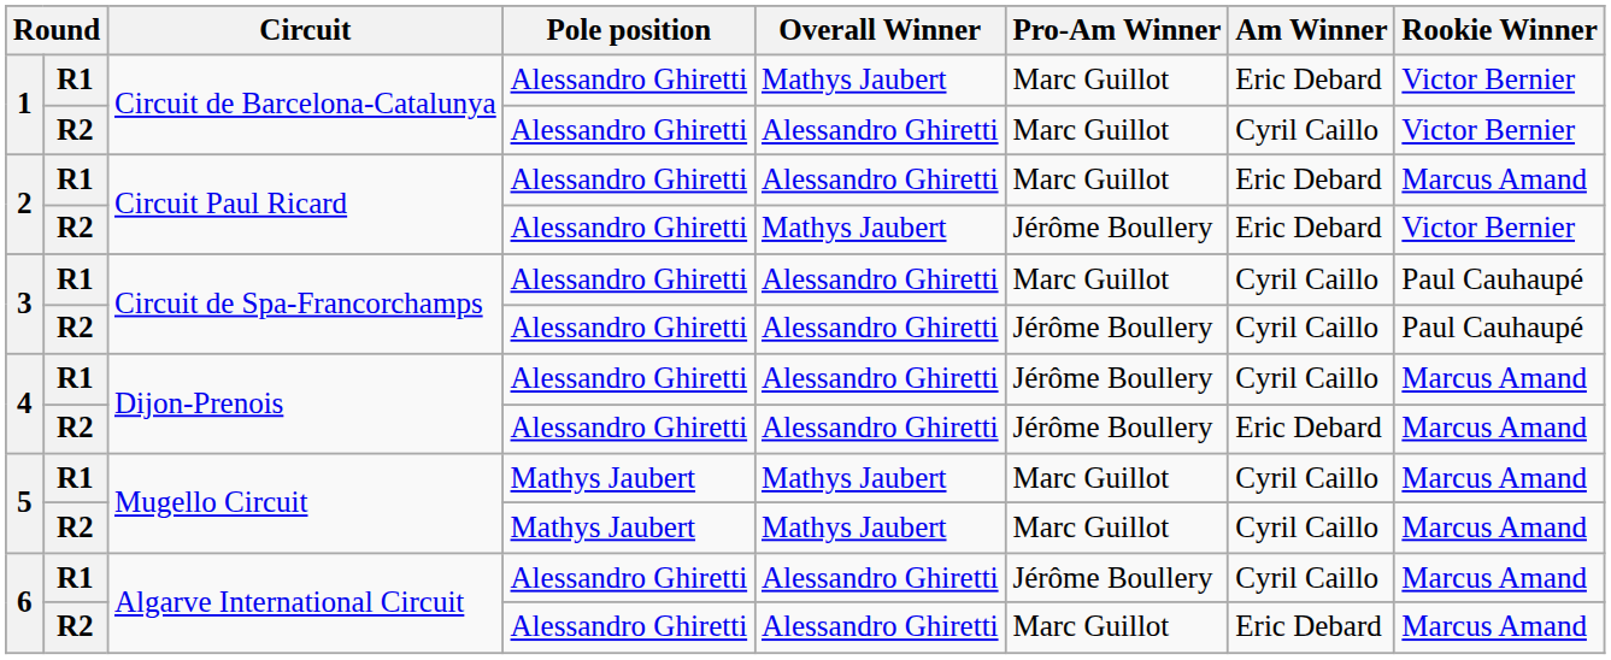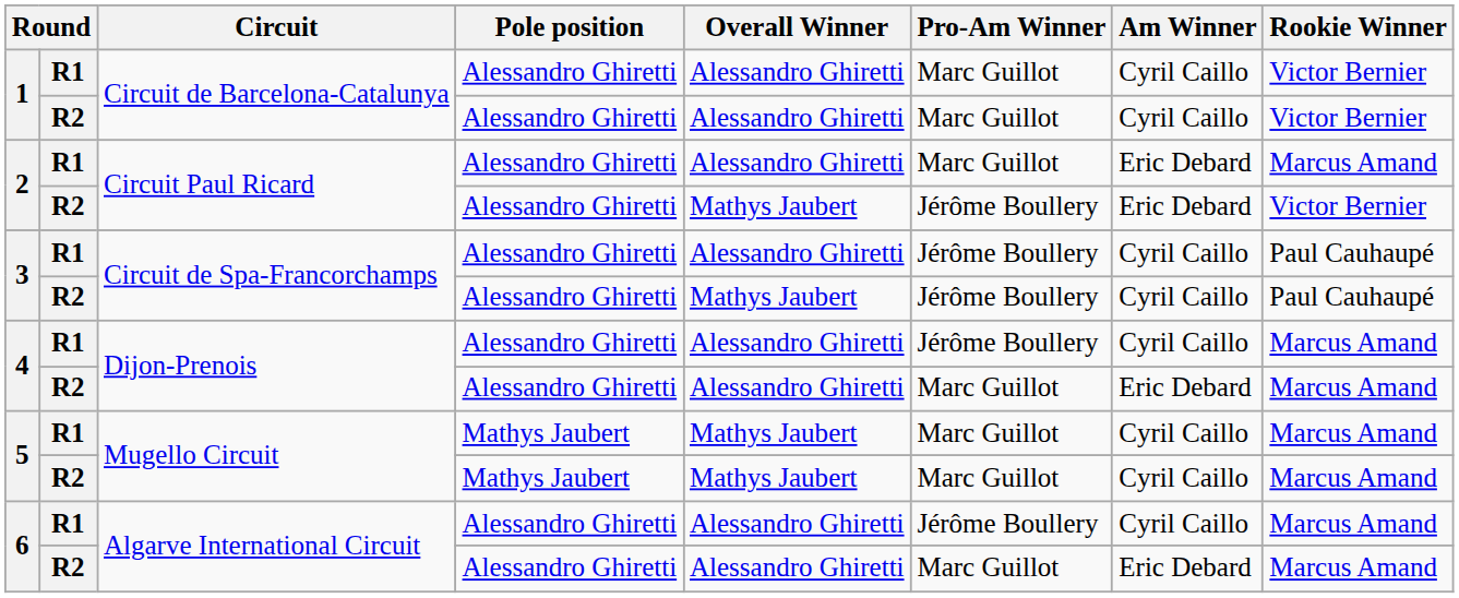 <table class="wikitable" style="font-size:85%;">
 <tr>
 <th colspan="2">Round</th>
 <th>Circuit</th>
 <th>Pole position</th>
 <th>Overall Winner</th>
 <th>Pro-Am Winner</th>
 <th>Am Winner</th>
 <th>Rookie Winner</th>
 </tr>
 <tr>
 <th rowspan="2">1</th>
 <th>R1</th>
 <td rowspan="2"> <a href='#'>Circuit de Barcelona-Catalunya</a></td>
 <td> <a href='#'>Alessandro Ghiretti</a></td>
-<td> <a href='#'>Mathys Jaubert</a></td>
+<td> <a href='#'>Alessandro Ghiretti</a></td>
 <td> Marc Guillot</td>
-<td> Eric Debard</td>
+<td> Cyril Caillo</td>
 <td> <a href='#'>Victor Bernier</a></td>
 </tr>
 <tr>
 <th>R2</th>
 <td> <a href='#'>Alessandro Ghiretti</a></td>
 <td> <a href='#'>Alessandro Ghiretti</a></td>
 <td> Marc Guillot</td>
 <td> Cyril Caillo</td>
 <td> <a href='#'>Victor Bernier</a></td>
 </tr>
 <tr>
 <th rowspan="2">2</th>
 <th>R1</th>
 <td rowspan="2"> <a href='#'>Circuit Paul Ricard</a></td>
 <td> <a href='#'>Alessandro Ghiretti</a></td>
 <td> <a href='#'>Alessandro Ghiretti</a></td>
 <td> Marc Guillot</td>
 <td> Eric Debard</td>
 <td> <a href='#'>Marcus Amand</a></td>
 </tr>
 <tr>
 <th>R2</th>
 <td> <a href='#'>Alessandro Ghiretti</a></td>
 <td> <a href='#'>Mathys Jaubert</a></td>
 <td> Jérôme Boullery</td>
 <td> Eric Debard</td>
 <td> <a href='#'>Victor Bernier</a></td>
 </tr>
 <tr>
 <th rowspan="2">3</th>
 <th>R1</th>
 <td rowspan="2"> <a href='#'>Circuit de Spa-Francorchamps</a></td>
 <td> <a href='#'>Alessandro Ghiretti</a></td>
 <td> <a href='#'>Alessandro Ghiretti</a></td>
-<td> Marc Guillot</td>
+<td> Jérôme Boullery</td>
 <td> Cyril Caillo</td>
 <td> Paul Cauhaupé</td>
 </tr>
 <tr>
 <th>R2</th>
 <td> <a href='#'>Alessandro Ghiretti</a></td>
-<td> <a href='#'>Alessandro Ghiretti</a></td>
+<td> <a href='#'>Mathys Jaubert</a></td>
 <td> Jérôme Boullery</td>
 <td> Cyril Caillo</td>
 <td> Paul Cauhaupé</td>
 </tr>
 <tr>
 <th rowspan="2">4</th>
 <th>R1</th>
 <td rowspan="2"> <a href='#'>Dijon-Prenois</a></td>
 <td> <a href='#'>Alessandro Ghiretti</a></td>
 <td> <a href='#'>Alessandro Ghiretti</a></td>
 <td> Jérôme Boullery</td>
 <td> Cyril Caillo</td>
 <td> <a href='#'>Marcus Amand</a></td>
 </tr>
 <tr>
 <th>R2</th>
 <td> <a href='#'>Alessandro Ghiretti</a></td>
 <td> <a href='#'>Alessandro Ghiretti</a></td>
-<td> Jérôme Boullery</td>
+<td> Marc Guillot</td>
 <td> Eric Debard</td>
 <td> <a href='#'>Marcus Amand</a></td>
 </tr>
 <tr>
 <th rowspan="2">5</th>
 <th>R1</th>
 <td rowspan="2"> <a href='#'>Mugello Circuit</a></td>
 <td> <a href='#'>Mathys Jaubert</a></td>
 <td> <a href='#'>Mathys Jaubert</a></td>
 <td> Marc Guillot</td>
 <td> Cyril Caillo</td>
 <td> <a href='#'>Marcus Amand</a></td>
 </tr>
 <tr>
 <th>R2</th>
 <td> <a href='#'>Mathys Jaubert</a></td>
 <td> <a href='#'>Mathys Jaubert</a></td>
 <td> Marc Guillot</td>
 <td> Cyril Caillo</td>
 <td> <a href='#'>Marcus Amand</a></td>
 </tr>
 <tr>
 <th rowspan="2">6</th>
 <th>R1</th>
 <td rowspan="2"> <a href='#'>Algarve International Circuit</a></td>
 <td> <a href='#'>Alessandro Ghiretti</a></td>
 <td> <a href='#'>Alessandro Ghiretti</a></td>
 <td> Jérôme Boullery</td>
 <td> Cyril Caillo</td>
 <td> <a href='#'>Marcus Amand</a></td>
 </tr>
 <tr>
 <th>R2</th>
 <td> <a href='#'>Alessandro Ghiretti</a></td>
 <td> <a href='#'>Alessandro Ghiretti</a></td>
 <td> Marc Guillot</td>
 <td> Eric Debard</td>
 <td> <a href='#'>Marcus Amand</a></td>
 </tr>
 </table>
